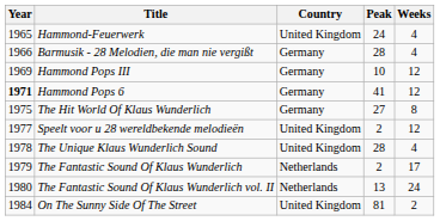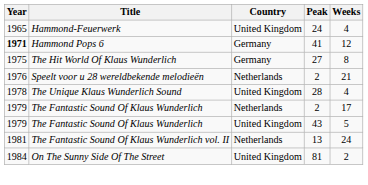 <table class="wikitable sortable">
 <tr>
 <th>Year</th>
 <th>Title</th>
 <th>Country</th>
 <th>Peak</th>
 <th>Weeks</th>
 </tr>
 <tr>
 <td>1965</td>
 <td><em>Hammond-Feuerwerk</em></td>
 <td>United Kingdom</td>
 <td align="center">24</td>
 <td align="center">4</td>
 </tr>
 <tr>
-<td>1966</td>
-<td><em>Barmusik - 28 Melodien, die man nie vergißt</em></td>
-<td>Germany</td>
-<td align="center">28</td>
-<td align="center">4</td>
-</tr>
-<tr>
-<td>1969</td>
-<td><em>Hammond Pops III</em></td>
-<td>Germany</td>
-<td align="center">10</td>
-<td align="center">12</td>
-</tr>
-<tr>
 <td><strong>1971</strong></td>
 <td><em>Hammond Pops 6</em></td>
 <td>Germany</td>
 <td align="center">41</td>
 <td align="center">12</td>
 </tr>
 <tr>
 <td>1975</td>
 <td><em>The Hit World Of Klaus Wunderlich</em></td>
 <td>Germany</td>
 <td align="center">27</td>
 <td align="center">8</td>
 </tr>
 <tr>
-<td>1977</td>
+<td>1976</td>
 <td><em>Speelt voor u 28 wereldbekende melodieën </em></td>
-<td>United Kingdom</td>
+<td>Netherlands</td>
 <td align="center">2</td>
-<td align="center">12</td>
+<td align="center">21</td>
 </tr>
 <tr>
 <td>1978</td>
 <td><em>The Unique Klaus Wunderlich Sound</em></td>
 <td>United Kingdom</td>
 <td align="center">28</td>
 <td align="center">4</td>
 </tr>
 <tr>
 <td>1979</td>
 <td><em>The Fantastic Sound Of Klaus Wunderlich </em></td>
 <td>Netherlands</td>
 <td align="center">2</td>
 <td align="center">17</td>
 </tr>
 <tr>
-<td>1980</td>
+<td>1979</td>
+<td><em>The Fantastic Sound Of Klaus Wunderlich</em></td>
+<td>United Kingdom</td>
+<td align="center">43</td>
+<td align="center">5</td>
+</tr>
+<tr>
+<td>1981</td>
 <td><em>The Fantastic Sound Of Klaus Wunderlich vol. II</em></td>
 <td>Netherlands</td>
 <td align="center">13</td>
 <td align="center">24</td>
 </tr>
 <tr>
 <td>1984</td>
 <td><em>On The Sunny Side Of The Street</em></td>
 <td>United Kingdom</td>
 <td align="center">81</td>
 <td align="center">2</td>
 </tr>
 </table>
